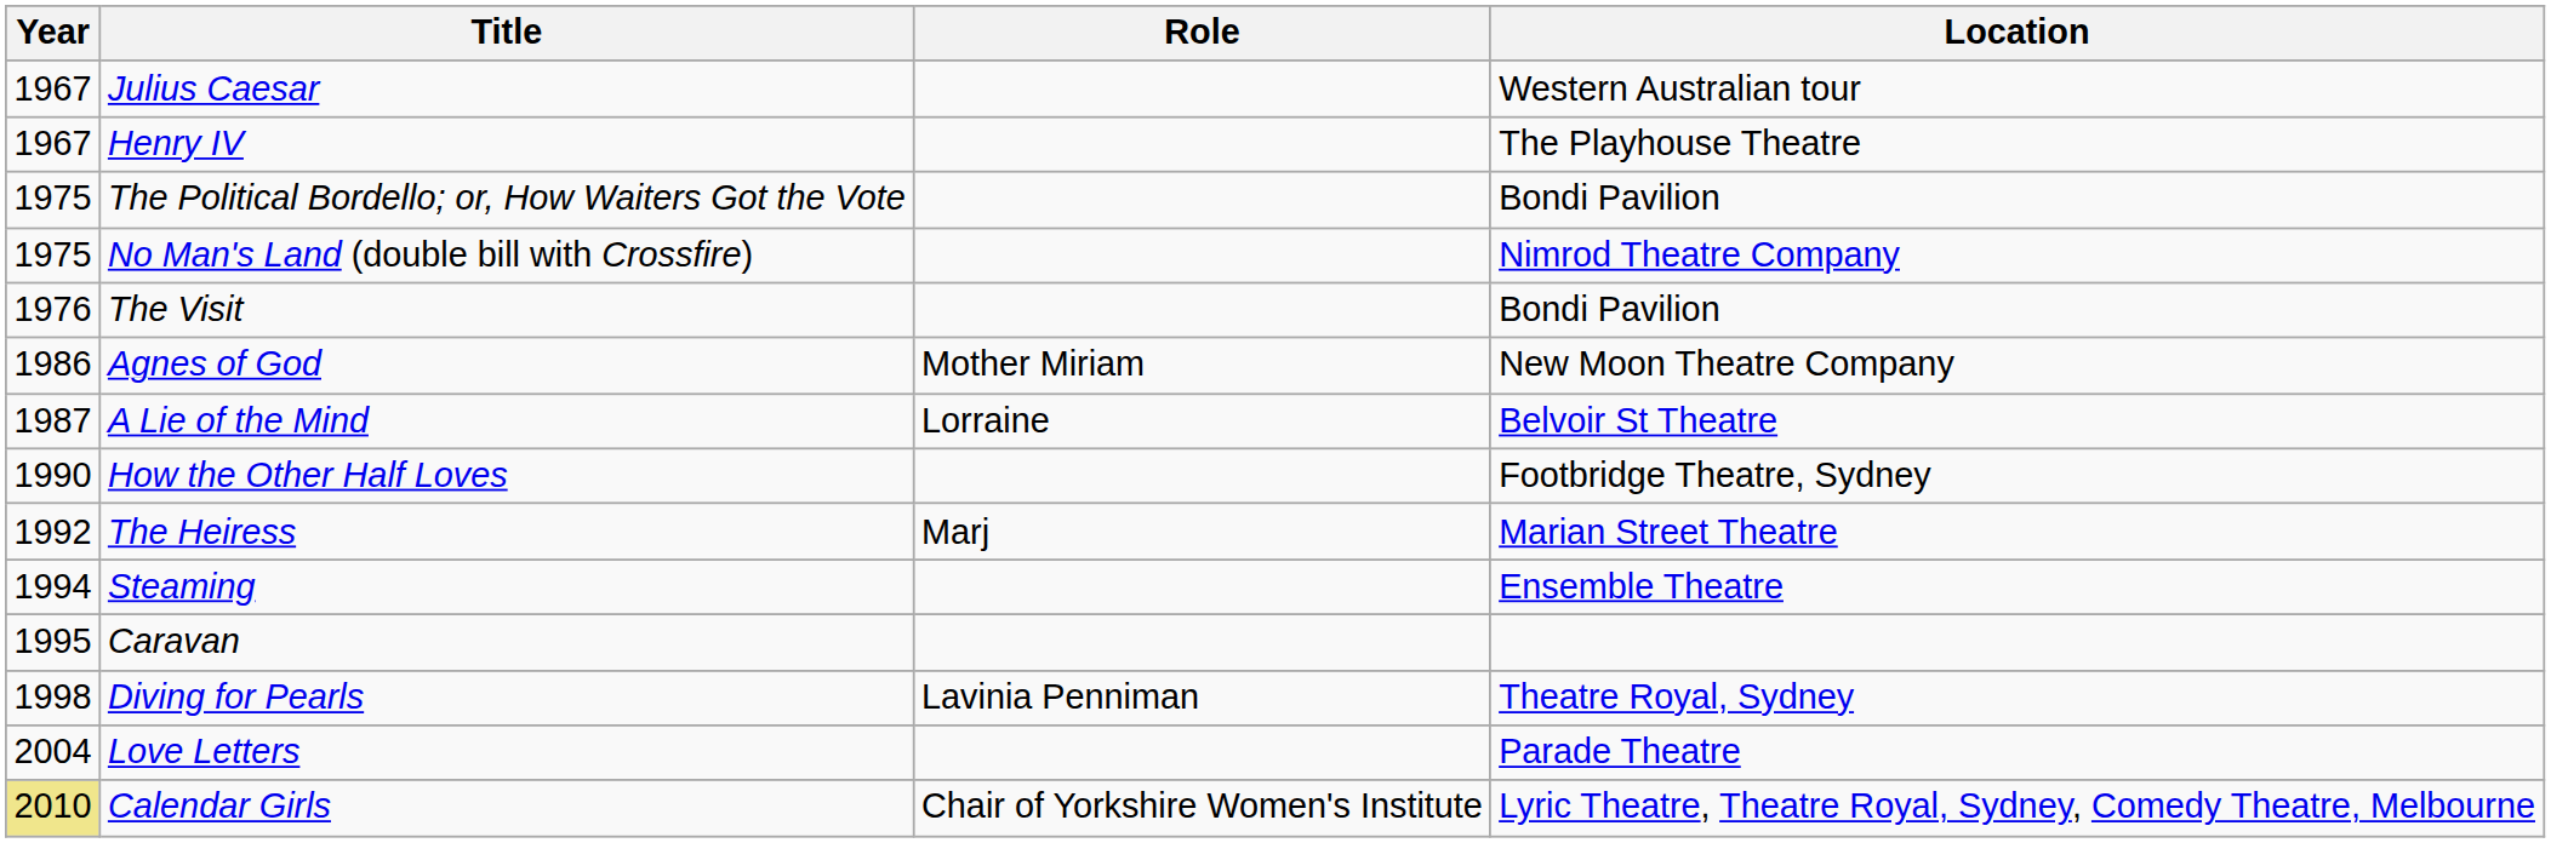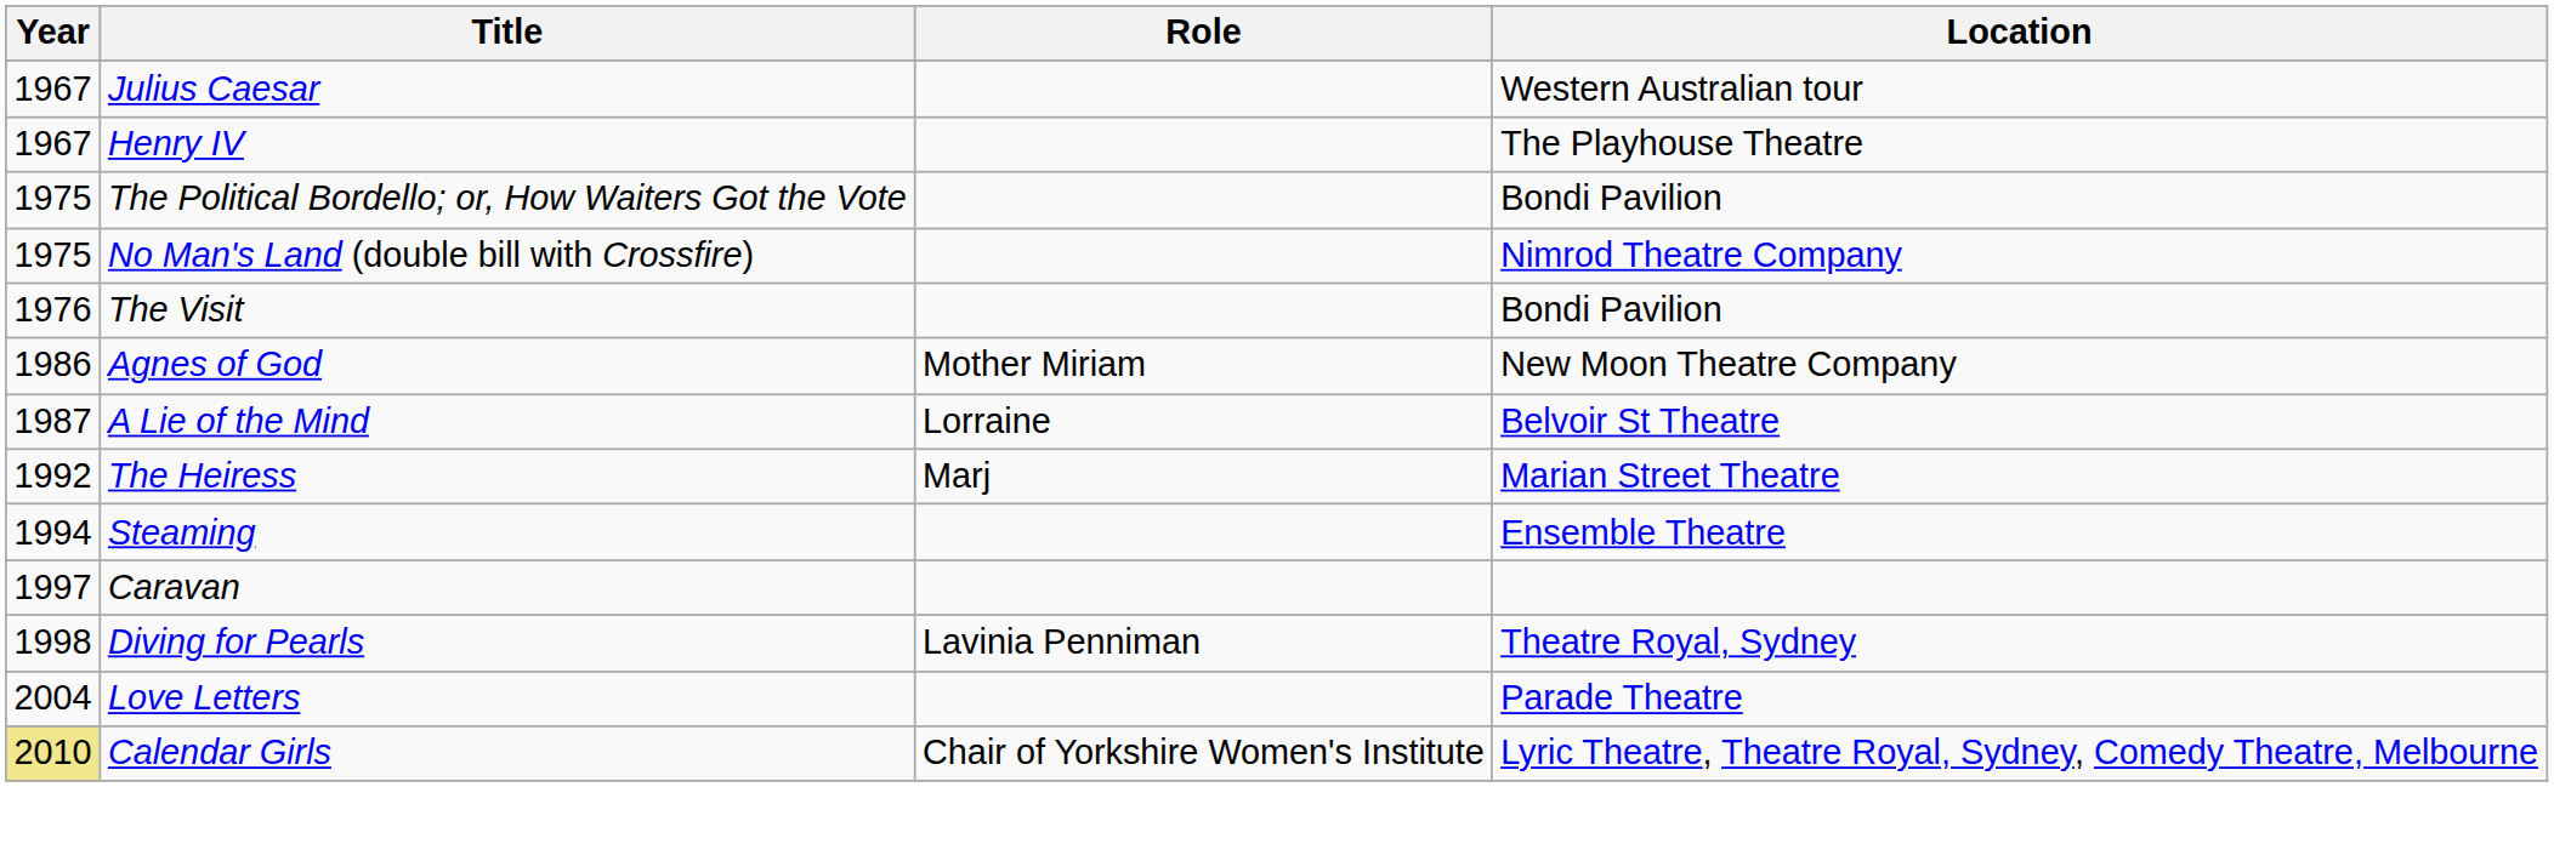 <table class="wikitable sortable">
 <tr>
 <th>Year</th>
 <th>Title</th>
 <th>Role</th>
 <th>Location<br></th>
 </tr>
 <tr>
 <td>1967</td>
 <td><em><a href='#'>Julius Caesar</a></em></td>
 <td></td>
 <td>Western Australian tour</td>
 </tr>
 <tr>
 <td>1967</td>
 <td><em><a href='#'>Henry IV</a></em></td>
 <td></td>
 <td>The Playhouse Theatre</td>
 </tr>
 <tr>
 <td>1975</td>
 <td><em>The Political Bordello; or, How Waiters Got the Vote</em></td>
 <td></td>
 <td>Bondi Pavilion</td>
 </tr>
 <tr>
 <td>1975</td>
 <td><em><a href='#'>No Man's Land</a></em> (double bill with <em>Crossfire</em>)</td>
 <td></td>
 <td><a href='#'>Nimrod Theatre Company</a></td>
 </tr>
 <tr>
 <td>1976</td>
 <td><em>The Visit</em></td>
 <td></td>
 <td>Bondi Pavilion</td>
 </tr>
 <tr>
 <td>1986</td>
 <td><em><a href='#'>Agnes of God</a></em></td>
 <td>Mother Miriam</td>
 <td>New Moon Theatre Company</td>
 </tr>
 <tr>
 <td>1987</td>
 <td><em><a href='#'>A Lie of the Mind</a></em></td>
 <td>Lorraine</td>
 <td><a href='#'>Belvoir St Theatre</a></td>
 </tr>
 <tr>
-<td>1990</td>
-<td><em><a href='#'>How the Other Half Loves</a></em></td>
-<td></td>
-<td>Footbridge Theatre, Sydney</td>
-</tr>
-<tr>
 <td>1992</td>
 <td><em><a href='#'>The Heiress</a></em></td>
 <td>Marj</td>
 <td><a href='#'>Marian Street Theatre</a></td>
 </tr>
 <tr>
 <td>1994</td>
 <td><em><a href='#'>Steaming</a></em></td>
 <td></td>
 <td><a href='#'>Ensemble Theatre</a></td>
 </tr>
 <tr>
-<td>1995</td>
+<td>1997</td>
 <td><em>Caravan</em></td>
 <td></td>
 <td></td>
 </tr>
 <tr>
 <td>1998</td>
 <td><em><a href='#'>Diving for Pearls</a></em></td>
 <td>Lavinia Penniman</td>
 <td><a href='#'>Theatre Royal, Sydney</a></td>
 </tr>
 <tr>
 <td>2004</td>
 <td><em><a href='#'>Love Letters</a></em></td>
 <td></td>
 <td><a href='#'>Parade Theatre</a></td>
 </tr>
 <tr>
 <td style="background: khaki;">2010</td>
 <td><em><a href='#'>Calendar Girls</a></em></td>
 <td>Chair of Yorkshire Women's Institute</td>
 <td><a href='#'>Lyric Theatre</a>, <a href='#'>Theatre Royal, Sydney</a>, <a href='#'>Comedy Theatre, Melbourne</a></td>
 </tr>
 </table>
